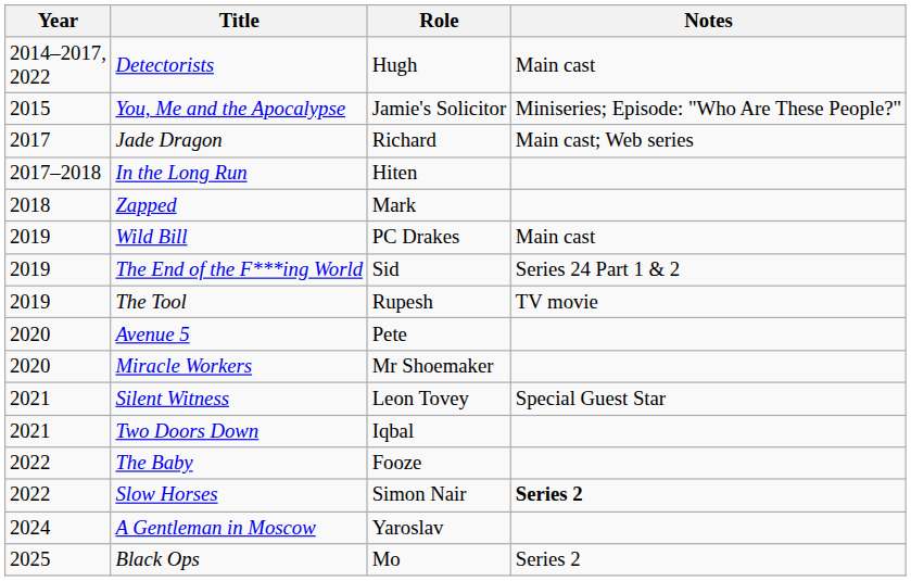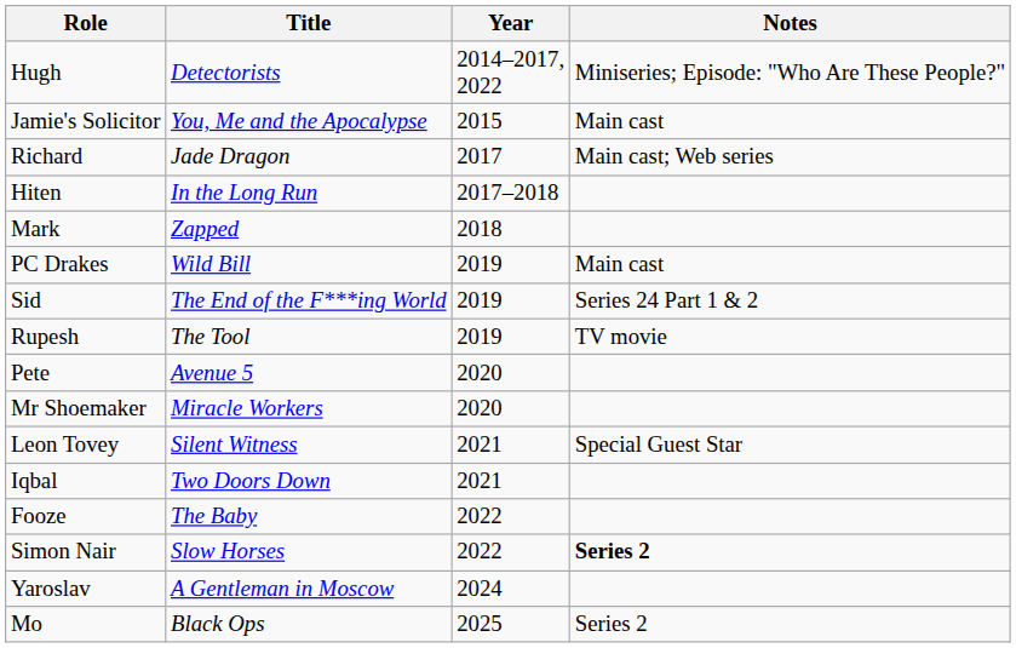 <table class="wikitable">
 <tr>
+<th>Role</th>
+<th>Title</th>
 <th>Year</th>
-<th>Title</th>
-<th>Role</th>
 <th>Notes</th>
 </tr>
 <tr>
+<td>Hugh</td>
+<td><em><a href='#'>Detectorists</a></em></td>
 <td>2014–2017,<br>2022</td>
-<td><em><a href='#'>Detectorists</a></em></td>
-<td>Hugh</td>
+<td>Miniseries; Episode: "Who Are These People?"</td>
+</tr>
+<tr>
+<td>Jamie's Solicitor</td>
+<td><em><a href='#'>You, Me and the Apocalypse</a></em></td>
+<td>2015</td>
 <td>Main cast</td>
 </tr>
 <tr>
-<td>2015</td>
-<td><em><a href='#'>You, Me and the Apocalypse</a></em></td>
-<td>Jamie's Solicitor</td>
-<td>Miniseries; Episode: "Who Are These People?"</td>
-</tr>
-<tr>
+<td>Richard</td>
+<td><em>Jade Dragon</em></td>
 <td>2017</td>
-<td><em>Jade Dragon</em></td>
-<td>Richard</td>
 <td>Main cast; Web series</td>
 </tr>
 <tr>
+<td>Hiten</td>
+<td><em><a href='#'>In the Long Run</a></em></td>
 <td>2017–2018</td>
-<td><em><a href='#'>In the Long Run</a></em></td>
-<td>Hiten</td>
 <td></td>
 </tr>
 <tr>
+<td>Mark</td>
+<td><em><a href='#'>Zapped</a></em></td>
 <td>2018</td>
-<td><em><a href='#'>Zapped</a></em></td>
-<td>Mark</td>
 <td></td>
 </tr>
 <tr>
+<td>PC Drakes</td>
+<td><em><a href='#'>Wild Bill</a></em></td>
 <td>2019</td>
-<td><em><a href='#'>Wild Bill</a></em></td>
-<td>PC Drakes</td>
 <td>Main cast</td>
 </tr>
 <tr>
+<td>Sid</td>
+<td><em><a href='#'>The End of the F***ing World</a></em></td>
 <td>2019</td>
-<td><em><a href='#'>The End of the F***ing World</a></em></td>
-<td>Sid</td>
 <td>Series 24 Part 1 & 2</td>
 </tr>
 <tr>
+<td>Rupesh</td>
+<td><em>The Tool</em></td>
 <td>2019</td>
-<td><em>The Tool</em></td>
-<td>Rupesh</td>
 <td>TV movie</td>
 </tr>
 <tr>
+<td>Pete</td>
+<td><em><a href='#'>Avenue 5</a></em></td>
 <td>2020</td>
-<td><em><a href='#'>Avenue 5</a></em></td>
-<td>Pete</td>
 <td></td>
 </tr>
 <tr>
+<td>Mr Shoemaker</td>
+<td><em><a href='#'>Miracle Workers</a></em></td>
 <td>2020</td>
-<td><em><a href='#'>Miracle Workers</a></em></td>
-<td>Mr Shoemaker</td>
 <td></td>
 </tr>
 <tr>
+<td>Leon Tovey</td>
+<td><em><a href='#'>Silent Witness</a></em></td>
 <td>2021</td>
-<td><em><a href='#'>Silent Witness</a></em></td>
-<td>Leon Tovey</td>
 <td>Special Guest Star</td>
 </tr>
 <tr>
+<td>Iqbal</td>
+<td><em><a href='#'>Two Doors Down</a></em></td>
 <td>2021</td>
-<td><em><a href='#'>Two Doors Down</a></em></td>
-<td>Iqbal</td>
 <td></td>
 </tr>
 <tr>
+<td>Fooze</td>
+<td><em><a href='#'>The Baby</a></em></td>
 <td>2022</td>
-<td><em><a href='#'>The Baby</a></em></td>
-<td>Fooze</td>
 <td></td>
 </tr>
 <tr>
+<td>Simon Nair</td>
+<td><em><a href='#'>Slow Horses</a></em></td>
 <td>2022</td>
-<td><em><a href='#'>Slow Horses</a></em></td>
-<td>Simon Nair</td>
 <td><strong>Series 2</strong></td>
 </tr>
 <tr>
+<td>Yaroslav</td>
+<td><em><a href='#'>A Gentleman in Moscow</a></em></td>
 <td>2024</td>
-<td><em><a href='#'>A Gentleman in Moscow</a></em></td>
-<td>Yaroslav</td>
 <td></td>
 </tr>
 <tr>
+<td>Mo</td>
+<td><em>Black Ops</em></td>
 <td>2025</td>
-<td><em>Black Ops</em></td>
-<td>Mo</td>
 <td>Series 2</td>
 </tr>
 </table>
